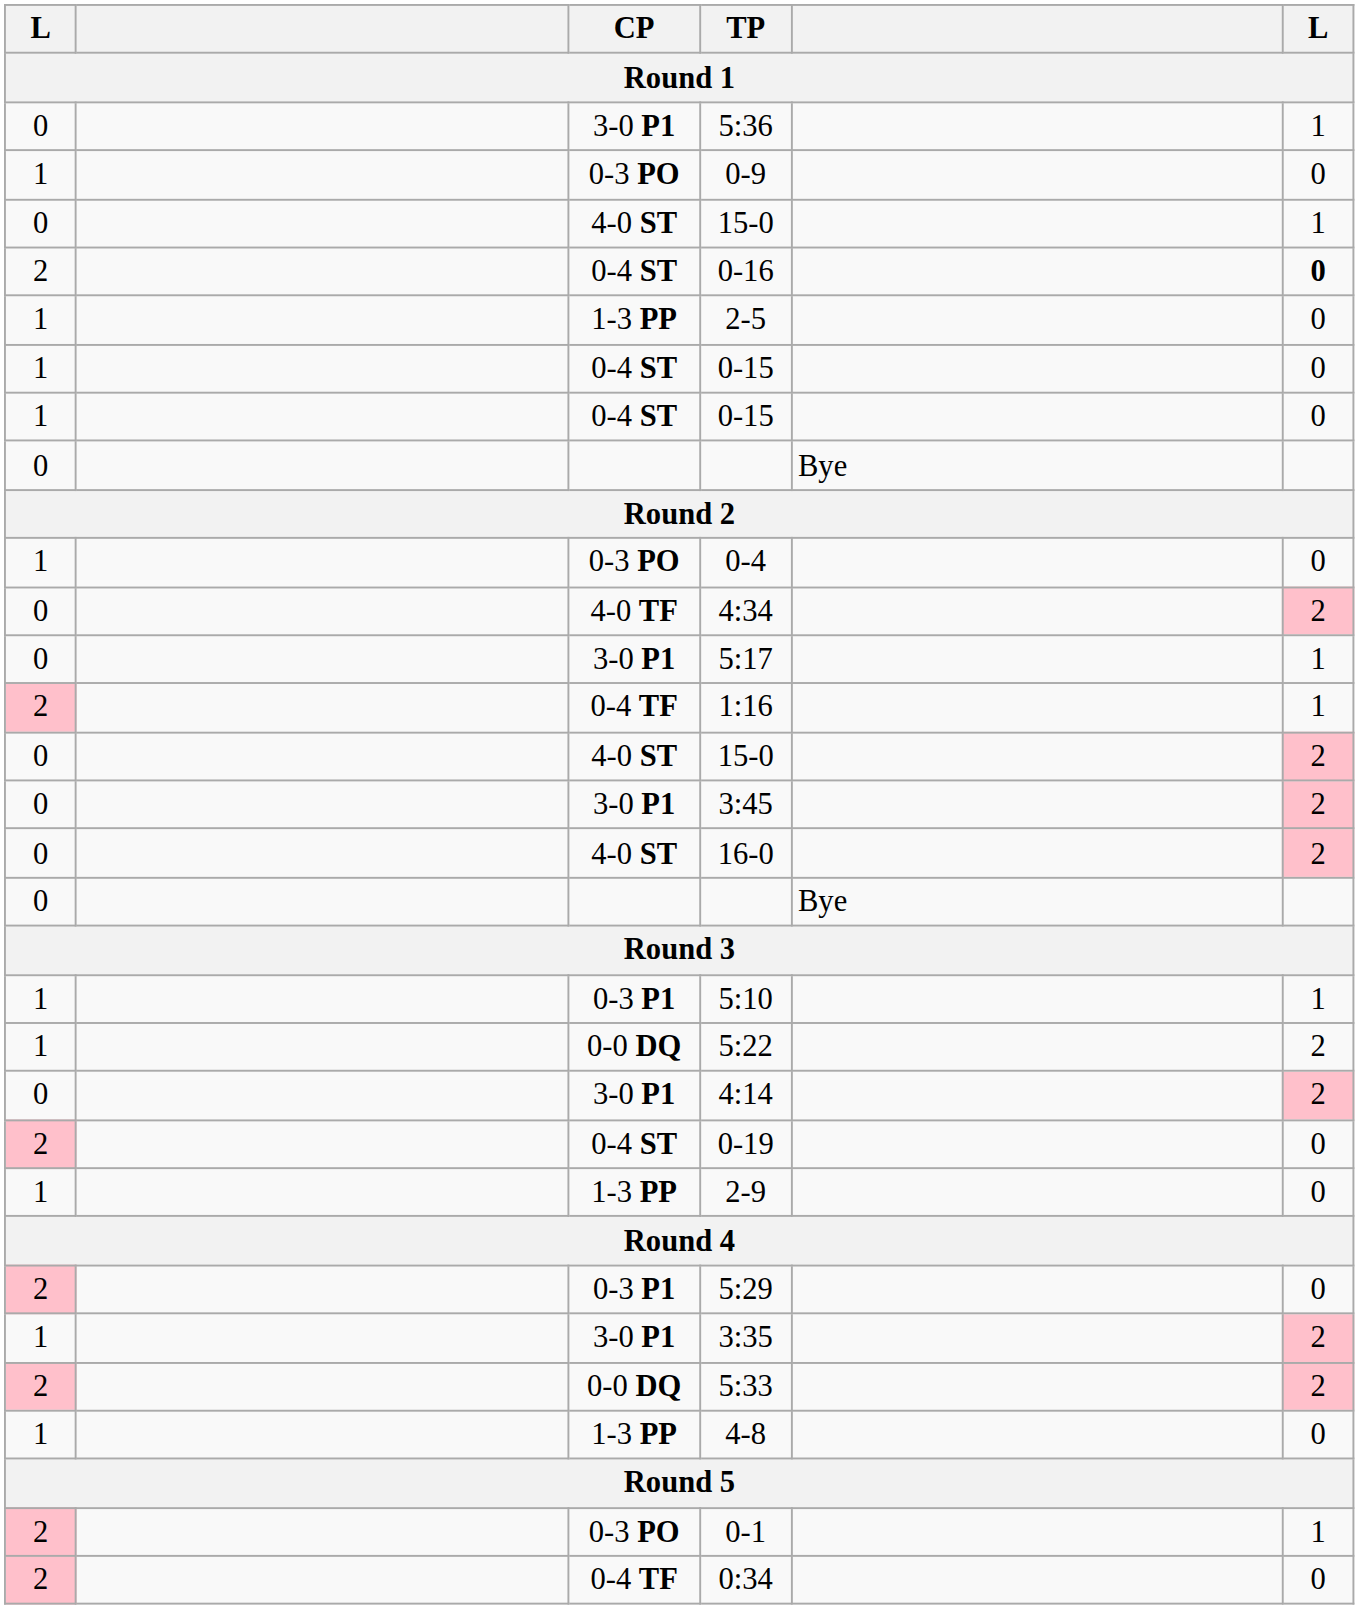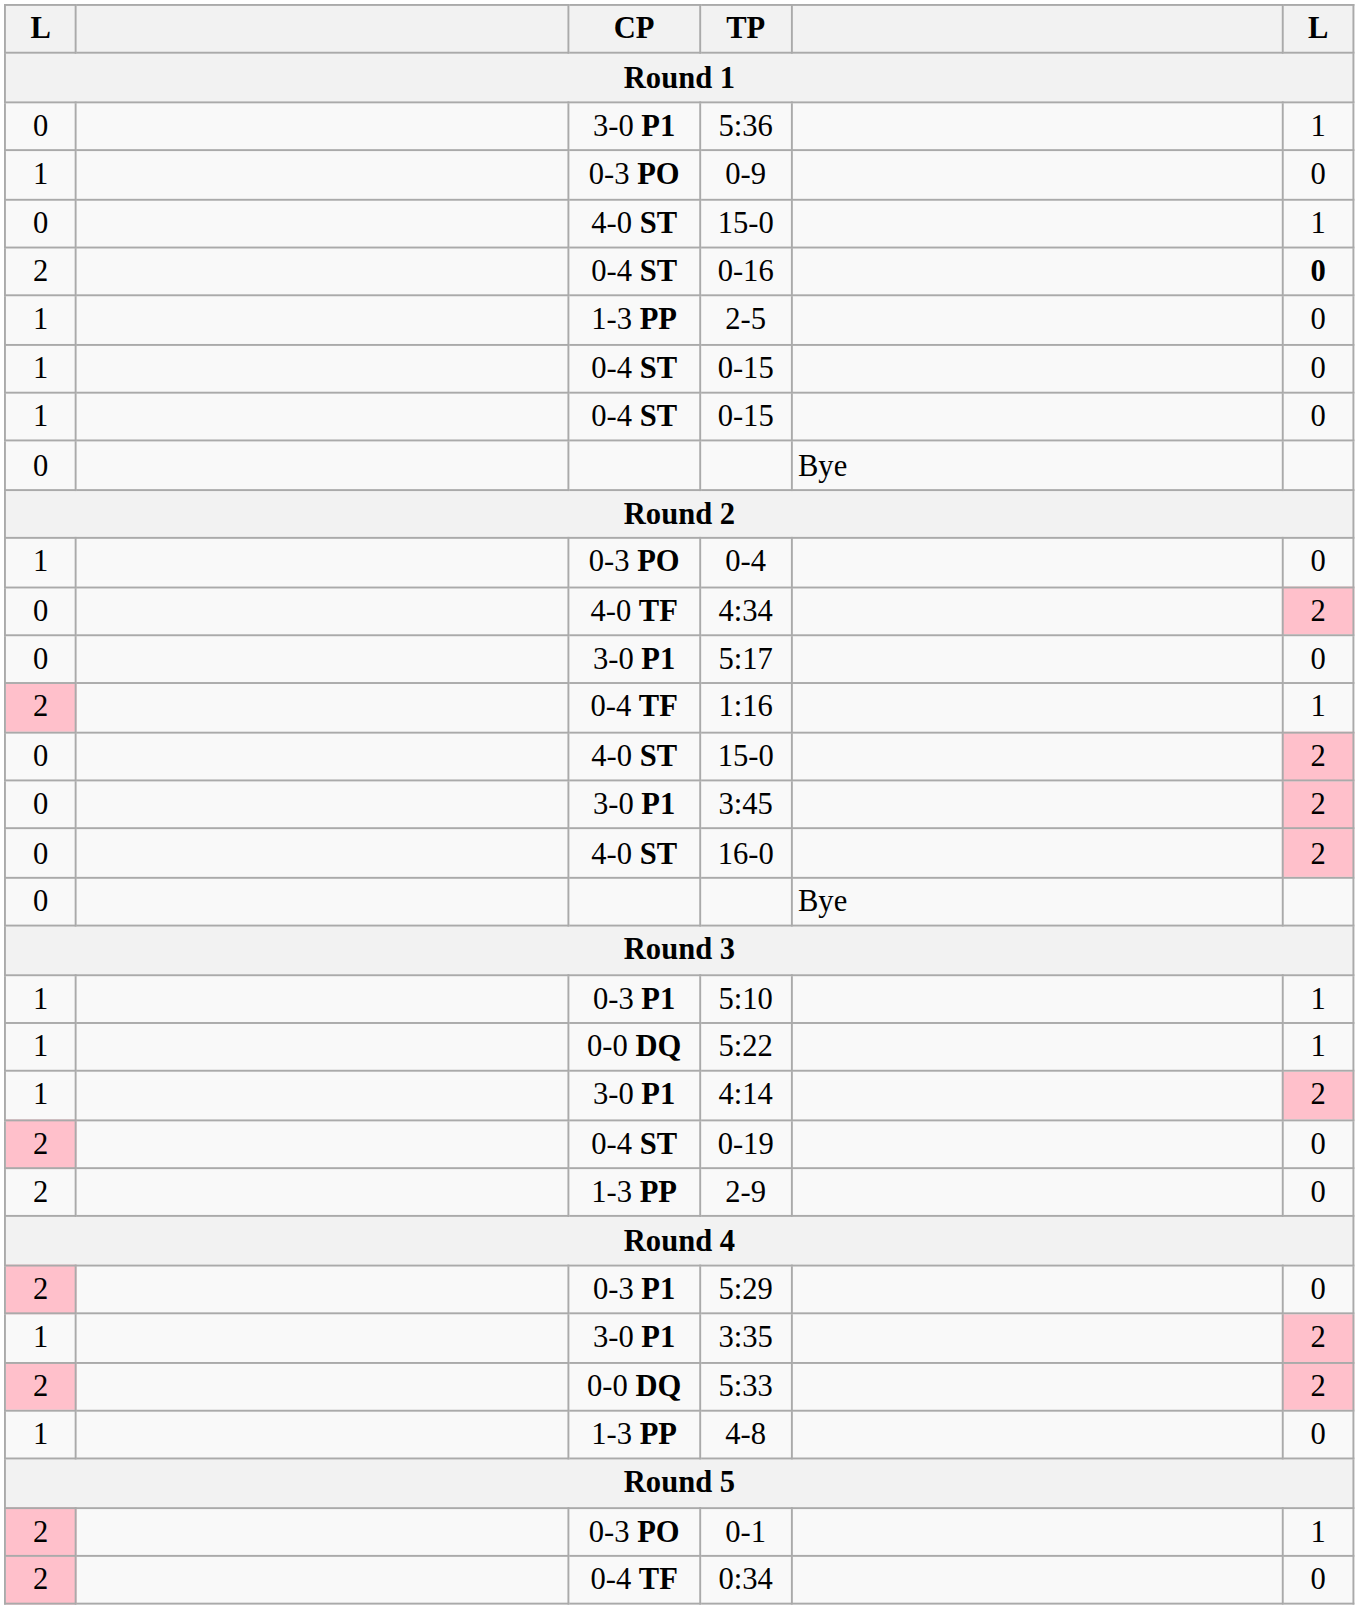 <table class="wikitable" style="text-align: center;" |>
 <tr>
 <th width="30">L</th>
 <th width="250"></th>
 <th width="62">CP</th>
 <th width="40">TP</th>
 <th width="250"></th>
 <th width="30">L</th>
 </tr>
 <tr>
 <th colspan="7">Round 1</th>
 </tr>
 <tr>
 <td>0</td>
 <td style="text-align:left;"><strong></strong></td>
 <td>3-0 <strong>P1</strong></td>
 <td>5:36</td>
 <td style="text-align:left;"></td>
 <td>1</td>
 </tr>
 <tr>
 <td>1</td>
 <td style="text-align:left;"></td>
 <td>0-3 <strong>PO</strong></td>
 <td>0-9</td>
 <td style="text-align:left;"><strong></strong></td>
 <td>0</td>
 </tr>
 <tr>
 <td>0</td>
 <td style="text-align:left;"><strong></strong></td>
 <td>4-0 <strong>ST</strong></td>
 <td>15-0</td>
 <td style="text-align:left;"></td>
 <td>1</td>
 </tr>
 <tr>
 <td>2</td>
 <td style="text-align:left;"></td>
 <td>0-4 <strong>ST</strong></td>
 <td>0-16</td>
 <td style="text-align:left;"><strong></strong></td>
 <td><strong>0</strong></td>
 </tr>
 <tr>
 <td>1</td>
 <td style="text-align:left;"></td>
 <td>1-3 <strong>PP</strong></td>
 <td>2-5</td>
 <td style="text-align:left;"><strong></strong></td>
 <td>0</td>
 </tr>
 <tr>
 <td>1</td>
 <td style="text-align:left;"></td>
 <td>0-4 <strong>ST</strong></td>
 <td>0-15</td>
 <td style="text-align:left;"><strong></strong></td>
 <td>0</td>
 </tr>
 <tr>
 <td>1</td>
 <td style="text-align:left;"></td>
 <td>0-4 <strong>ST</strong></td>
 <td>0-15</td>
 <td style="text-align:left;"><strong></strong></td>
 <td>0</td>
 </tr>
 <tr>
 <td>0</td>
 <td style="text-align:left;"><strong></strong></td>
 <td></td>
 <td></td>
 <td style="text-align:left;">Bye</td>
 <td></td>
 </tr>
 <tr>
 <th colspan="7">Round 2</th>
 </tr>
 <tr>
 <td>1</td>
 <td style="text-align:left;"></td>
 <td>0-3 <strong>PO</strong></td>
 <td>0-4</td>
 <td style="text-align:left;"><strong></strong></td>
 <td>0</td>
 </tr>
 <tr>
 <td>0</td>
 <td style="text-align:left;"><strong></strong></td>
 <td>4-0 <strong>TF</strong></td>
 <td>4:34</td>
 <td style="text-align:left;"></td>
 <td bgcolor=pink>2</td>
 </tr>
 <tr>
 <td>0</td>
 <td style="text-align:left;"><strong></strong></td>
 <td>3-0 <strong>P1</strong></td>
 <td>5:17</td>
 <td style="text-align:left;"></td>
-<td>1</td>
+<td>0</td>
 </tr>
 <tr>
 <td bgcolor=pink>2</td>
 <td style="text-align:left;"></td>
 <td>0-4 <strong>TF</strong></td>
 <td>1:16</td>
 <td style="text-align:left;"><strong></strong></td>
 <td>1</td>
 </tr>
 <tr>
 <td>0</td>
 <td style="text-align:left;"><strong></strong></td>
 <td>4-0 <strong>ST</strong></td>
 <td>15-0</td>
 <td style="text-align:left;"></td>
 <td bgcolor=pink>2</td>
 </tr>
 <tr>
 <td>0</td>
 <td style="text-align:left;"><strong></strong></td>
 <td>3-0 <strong>P1</strong></td>
 <td>3:45</td>
 <td style="text-align:left;"></td>
 <td bgcolor=pink>2</td>
 </tr>
 <tr>
 <td>0</td>
 <td style="text-align:left;"><strong></strong></td>
 <td>4-0 <strong>ST</strong></td>
 <td>16-0</td>
 <td style="text-align:left;"></td>
 <td bgcolor=pink>2</td>
 </tr>
 <tr>
 <td>0</td>
 <td style="text-align:left;"><strong></strong></td>
 <td></td>
 <td></td>
 <td style="text-align:left;">Bye</td>
 <td></td>
 </tr>
 <tr>
 <th colspan="7">Round 3</th>
 </tr>
 <tr>
 <td>1</td>
 <td style="text-align:left;"></td>
 <td>0-3 <strong>P1</strong></td>
 <td>5:10</td>
 <td style="text-align:left;"><strong></strong></td>
 <td>1</td>
 </tr>
 <tr>
 <td>1</td>
 <td style="text-align:left;"></td>
 <td>0-0 <strong>DQ</strong></td>
 <td>5:22</td>
 <td style="text-align:left;"></td>
-<td>2</td>
+<td>1</td>
 </tr>
 <tr>
-<td>0</td>
+<td>1</td>
 <td style="text-align:left;"><strong></strong></td>
 <td>3-0 <strong>P1</strong></td>
 <td>4:14</td>
 <td style="text-align:left;"></td>
 <td bgcolor=pink>2</td>
 </tr>
 <tr>
 <td bgcolor=pink>2</td>
 <td style="text-align:left;"></td>
 <td>0-4 <strong>ST</strong></td>
 <td>0-19</td>
 <td style="text-align:left;"><strong></strong></td>
 <td>0</td>
 </tr>
 <tr>
-<td>1</td>
+<td>2</td>
 <td style="text-align:left;"></td>
 <td>1-3 <strong>PP</strong></td>
 <td>2-9</td>
 <td style="text-align:left;"><strong></strong></td>
 <td>0</td>
 </tr>
 <tr>
 <th colspan="7">Round 4</th>
 </tr>
 <tr>
 <td bgcolor=pink>2</td>
 <td style="text-align:left;"></td>
 <td>0-3 <strong>P1</strong></td>
 <td>5:29</td>
 <td style="text-align:left;"><strong></strong></td>
 <td>0</td>
 </tr>
 <tr>
 <td>1</td>
 <td style="text-align:left;"><strong></strong></td>
 <td>3-0 <strong>P1</strong></td>
 <td>3:35</td>
 <td style="text-align:left;"></td>
 <td bgcolor=pink>2</td>
 </tr>
 <tr>
 <td bgcolor=pink>2</td>
 <td style="text-align:left;"></td>
 <td>0-0 <strong>DQ</strong></td>
 <td>5:33</td>
 <td style="text-align:left;"></td>
 <td bgcolor=pink>2</td>
 </tr>
 <tr>
 <td>1</td>
 <td style="text-align:left;"></td>
 <td>1-3 <strong>PP</strong></td>
 <td>4-8</td>
 <td style="text-align:left;"><strong></strong></td>
 <td>0</td>
 </tr>
 <tr>
 <th colspan="7">Round 5</th>
 </tr>
 <tr>
 <td bgcolor=pink>2</td>
 <td style="text-align:left;"></td>
 <td>0-3 <strong>PO</strong></td>
 <td>0-1</td>
 <td style="text-align:left;"><strong></strong></td>
 <td>1</td>
 </tr>
 <tr>
 <td bgcolor=pink>2</td>
 <td style="text-align:left;"></td>
 <td>0-4 <strong>TF</strong></td>
 <td>0:34</td>
 <td style="text-align:left;"><strong></strong></td>
 <td>0</td>
 </tr>
 </table>
